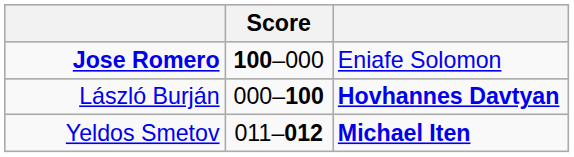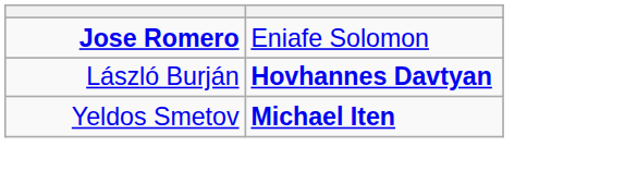 <table class="wikitable" style="text-align: center; font-size:90% ">
 <tr>
 <th align="right" width="130"></th>
-<th width="60">Score</th>
 <th align="left" width="140"></th>
 </tr>
 <tr>
 <td align=right><strong><a href='#'>Jose Romero</a></strong> </td>
-<td align=center><strong>100</strong>–000</td>
 <td align=left> <a href='#'>Eniafe Solomon</a></td>
 </tr>
 <tr>
 <td align=right><a href='#'>László Burján</a> </td>
-<td align=center>000–<strong>100</strong></td>
 <td align=left> <strong><a href='#'>Hovhannes Davtyan</a></strong></td>
 </tr>
 <tr>
 <td align=right><a href='#'>Yeldos Smetov</a> </td>
-<td align=center>011–<strong>012</strong></td>
 <td align=left> <strong><a href='#'>Michael Iten</a></strong></td>
 </tr>
 </table>
